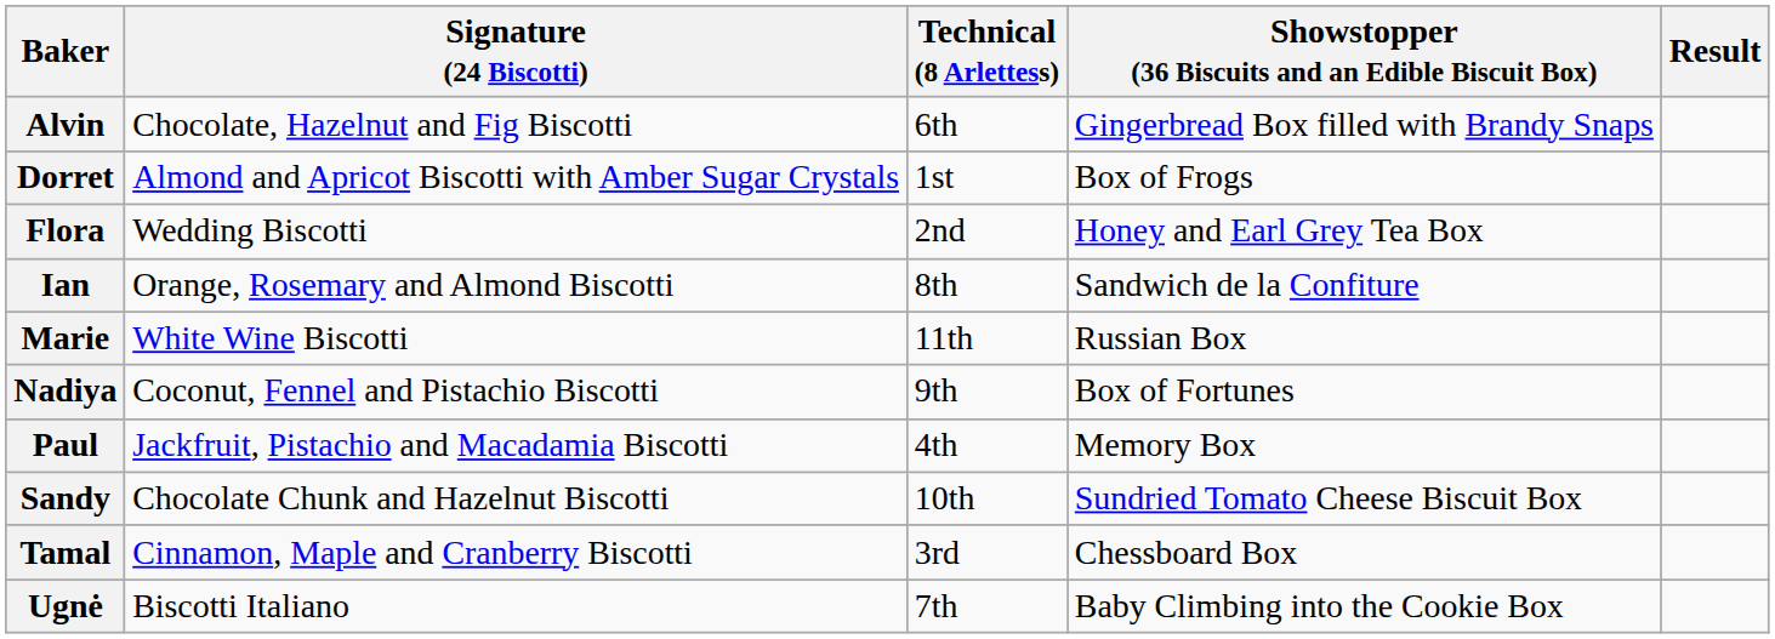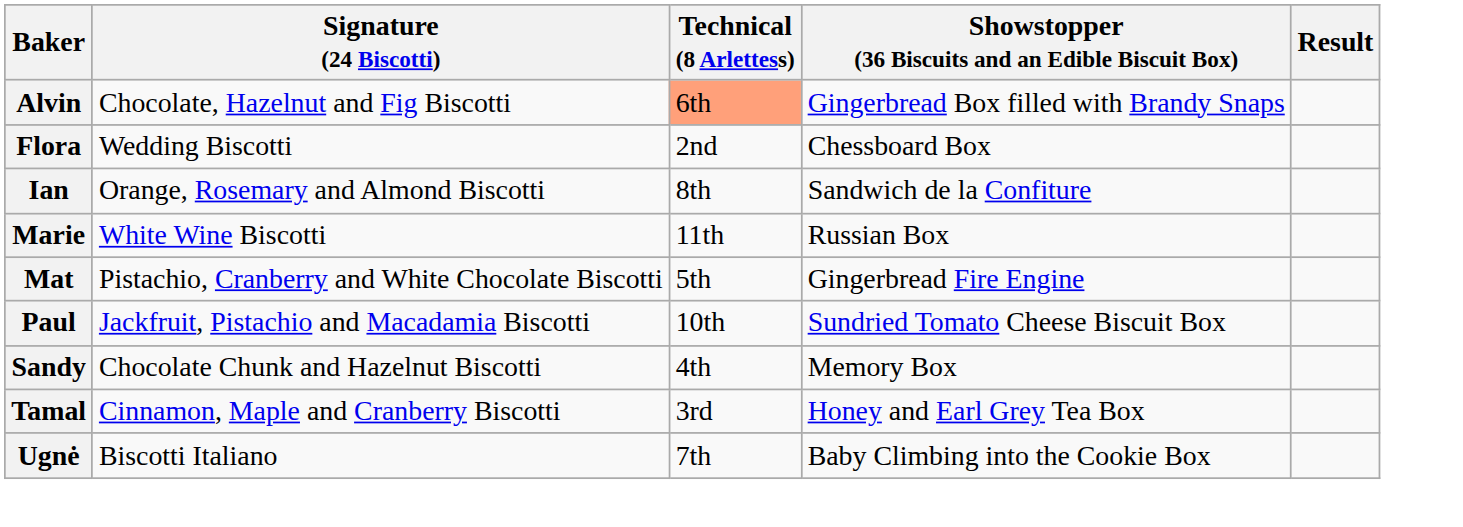 <table class="wikitable sortable col3center sticky-header">
 <tr>
 <th scope="col">Baker</th>
 <th scope="col" class="unsortable">Signature<br><small>(24 <a href='#'>Biscotti</a>)</small></th>
 <th scope="col">Technical<br><small>(8 <a href='#'>Arlettes</a>s)</small></th>
 <th scope="col" class="unsortable">Showstopper<br><small>(36 Biscuits and an Edible Biscuit Box)</small></th>
 <th scope="col">Result</th>
 </tr>
 <tr>
 <th scope="row">Alvin</th>
 <td>Chocolate, <a href='#'>Hazelnut</a> and <a href='#'>Fig</a> Biscotti</td>
-<td>6th</td>
+<td style="background: lightsalmon;">6th</td>
 <td><a href='#'>Gingerbread</a> Box filled with <a href='#'>Brandy Snaps</a></td>
-<td></td>
-</tr>
-<tr>
-<th scope="row">Dorret</th>
-<td><a href='#'>Almond</a> and <a href='#'>Apricot</a> Biscotti with <a href='#'>Amber Sugar Crystals</a></td>
-<td>1st</td>
-<td>Box of Frogs</td>
 <td></td>
 </tr>
 <tr>
 <th scope="row">Flora</th>
 <td>Wedding Biscotti</td>
 <td>2nd</td>
-<td><a href='#'>Honey</a> and <a href='#'>Earl Grey</a> Tea Box</td>
+<td>Chessboard Box</td>
 <td></td>
 </tr>
 <tr>
 <th scope="row">Ian</th>
 <td>Orange, <a href='#'>Rosemary</a> and Almond Biscotti</td>
 <td>8th</td>
 <td>Sandwich de la <a href='#'>Confiture</a></td>
 <td></td>
 </tr>
 <tr>
 <th scope="row">Marie</th>
 <td><a href='#'>White Wine</a> Biscotti</td>
 <td>11th</td>
 <td>Russian Box</td>
 <td></td>
 </tr>
 <tr>
-<th scope="row">Nadiya</th>
-<td>Coconut, <a href='#'>Fennel</a> and Pistachio Biscotti</td>
-<td>9th</td>
-<td>Box of Fortunes</td>
+<th scope="row">Mat</th>
+<td>Pistachio, <a href='#'>Cranberry</a> and White Chocolate Biscotti</td>
+<td>5th</td>
+<td>Gingerbread <a href='#'>Fire Engine</a></td>
 <td></td>
 </tr>
 <tr>
 <th scope="row">Paul</th>
 <td><a href='#'>Jackfruit</a>, <a href='#'>Pistachio</a> and <a href='#'>Macadamia</a> Biscotti</td>
-<td>4th</td>
-<td>Memory Box</td>
+<td>10th</td>
+<td><a href='#'>Sundried Tomato</a> Cheese Biscuit Box</td>
 <td></td>
 </tr>
 <tr>
 <th scope="row">Sandy</th>
 <td>Chocolate Chunk and Hazelnut Biscotti</td>
-<td>10th</td>
-<td><a href='#'>Sundried Tomato</a> Cheese Biscuit Box</td>
+<td>4th</td>
+<td>Memory Box</td>
 <td></td>
 </tr>
 <tr>
 <th scope="row">Tamal</th>
 <td><a href='#'>Cinnamon</a>, <a href='#'>Maple</a> and <a href='#'>Cranberry</a> Biscotti</td>
 <td>3rd</td>
-<td>Chessboard Box</td>
+<td><a href='#'>Honey</a> and <a href='#'>Earl Grey</a> Tea Box</td>
 <td></td>
 </tr>
 <tr>
 <th scope="row">Ugnė</th>
 <td>Biscotti Italiano</td>
 <td>7th</td>
 <td>Baby Climbing into the Cookie Box</td>
 <td></td>
 </tr>
 </table>
